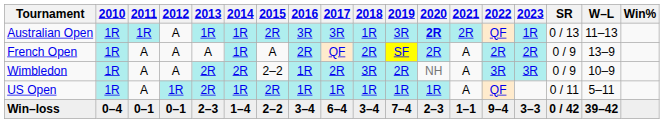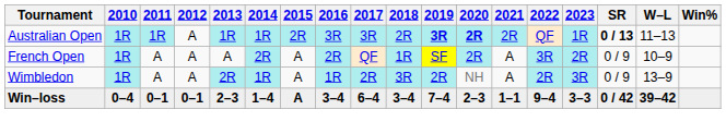 <table class=wikitable style=text-align:center>
 <tr>
 <th>Tournament</th>
 <th><a href='#'>2010</a></th>
 <th><a href='#'>2011</a></th>
 <th><a href='#'>2012</a></th>
 <th><a href='#'>2013</a></th>
 <th><a href='#'>2014</a></th>
 <th><a href='#'>2015</a></th>
 <th><a href='#'>2016</a></th>
 <th><a href='#'>2017</a></th>
 <th><a href='#'>2018</a></th>
 <th><a href='#'>2019</a></th>
 <th><a href='#'>2020</a></th>
 <th><a href='#'>2021</a></th>
 <th><a href='#'>2022</a></th>
 <th><a href='#'>2023</a></th>
 <th>SR</th>
 <th>W–L</th>
 <th>Win%</th>
 </tr>
 <tr>
 <td align=left><a href='#'>Australian Open</a></td>
 <td bgcolor=afeeee><a href='#'>1R</a></td>
 <td bgcolor=afeeee><a href='#'>1R</a></td>
 <td>A</td>
 <td bgcolor=afeeee><a href='#'>1R</a></td>
 <td bgcolor=afeeee><a href='#'>1R</a></td>
 <td bgcolor=afeeee><a href='#'>2R</a></td>
 <td bgcolor=afeeee><a href='#'>3R</a></td>
 <td bgcolor=afeeee><a href='#'>3R</a></td>
-<td bgcolor=afeeee><a href='#'>1R</a></td>
-<td bgcolor=afeeee><a href='#'>3R</a></td>
+<td bgcolor=afeeee><a href='#'>2R</a></td>
+<td bgcolor=afeeee><strong><a href='#'>3R</a></strong></td>
 <td bgcolor=afeeee><strong><a href='#'>2R</a></strong></td>
 <td bgcolor=afeeee><a href='#'>2R</a></td>
 <td bgcolor=ffebcd><a href='#'>QF</a></td>
 <td bgcolor=afeeee><a href='#'>1R</a></td>
-<td>0 / 13</td>
+<td><strong>0 / 13</strong></td>
 <td>11–13</td>
 <td></td>
 </tr>
 <tr>
 <td align=left><a href='#'>French Open</a></td>
 <td bgcolor=afeeee><a href='#'>1R</a></td>
 <td>A</td>
 <td>A</td>
 <td>A</td>
-<td bgcolor=afeeee><a href='#'>1R</a></td>
+<td bgcolor=afeeee><a href='#'>2R</a></td>
 <td>A</td>
 <td bgcolor=afeeee><a href='#'>2R</a></td>
 <td bgcolor=ffebcd><a href='#'>QF</a></td>
-<td bgcolor=afeeee><a href='#'>2R</a></td>
+<td bgcolor=afeeee><a href='#'>1R</a></td>
 <td style="background:yellow;"><a href='#'>SF</a></td>
 <td bgcolor=afeeee><a href='#'>2R</a></td>
 <td>A</td>
-<td bgcolor=afeeee><a href='#'>2R</a></td>
+<td bgcolor=afeeee><a href='#'>3R</a></td>
 <td bgcolor=afeeee><a href='#'>2R</a></td>
 <td>0 / 9</td>
-<td>13–9</td>
+<td>10–9</td>
 <td></td>
 </tr>
 <tr>
 <td align=left><a href='#'>Wimbledon</a></td>
 <td bgcolor=afeeee><a href='#'>1R</a></td>
 <td>A</td>
 <td>A</td>
 <td bgcolor=afeeee><a href='#'>2R</a></td>
-<td bgcolor=afeeee><a href='#'>2R</a></td>
-<td>2–2</td>
+<td bgcolor=afeeee><a href='#'>1R</a></td>
+<td>A</td>
 <td bgcolor=afeeee><a href='#'>1R</a></td>
 <td bgcolor=afeeee><a href='#'>2R</a></td>
 <td bgcolor=afeeee><a href='#'>3R</a></td>
 <td bgcolor=afeeee><a href='#'>2R</a></td>
 <td style=color:#767676>NH</td>
 <td>A</td>
-<td bgcolor=afeeee><a href='#'>3R</a></td>
+<td bgcolor=afeeee><a href='#'>2R</a></td>
 <td bgcolor=afeeee><a href='#'>3R</a></td>
 <td>0 / 9</td>
-<td>10–9</td>
-<td></td>
-</tr>
-<tr>
-<td align=left><a href='#'>US Open</a></td>
-<td bgcolor=afeeee><a href='#'>1R</a></td>
-<td>A</td>
-<td bgcolor=afeeee><a href='#'>1R</a></td>
-<td bgcolor=afeeee><a href='#'>2R</a></td>
-<td bgcolor=afeeee><a href='#'>1R</a></td>
-<td bgcolor=afeeee><a href='#'>2R</a></td>
-<td bgcolor=afeeee><a href='#'>1R</a></td>
-<td bgcolor=afeeee><a href='#'>1R</a></td>
-<td bgcolor=afeeee><a href='#'>1R</a></td>
-<td bgcolor=afeeee><a href='#'>1R</a></td>
-<td bgcolor=afeeee><a href='#'>1R</a></td>
-<td>A</td>
-<td bgcolor=ffebcd><a href='#'>QF</a></td>
-<td></td>
-<td>0 / 11</td>
-<td>5–11</td>
+<td>13–9</td>
 <td></td>
 </tr>
 <tr style=background:#efefef;font-weight:bold>
 <td style=text-align:left>Win–loss</td>
 <td>0–4</td>
 <td>0–1</td>
 <td>0–1</td>
 <td>2–3</td>
 <td>1–4</td>
-<td>2–2</td>
+<td>A</td>
 <td>3–4</td>
 <td>6–4</td>
 <td>3–4</td>
 <td>7–4</td>
 <td>2–3</td>
 <td>1–1</td>
 <td>9–4</td>
 <td>3–3</td>
 <td>0 / 42</td>
 <td>39–42</td>
 <td></td>
 </tr>
 </table>
